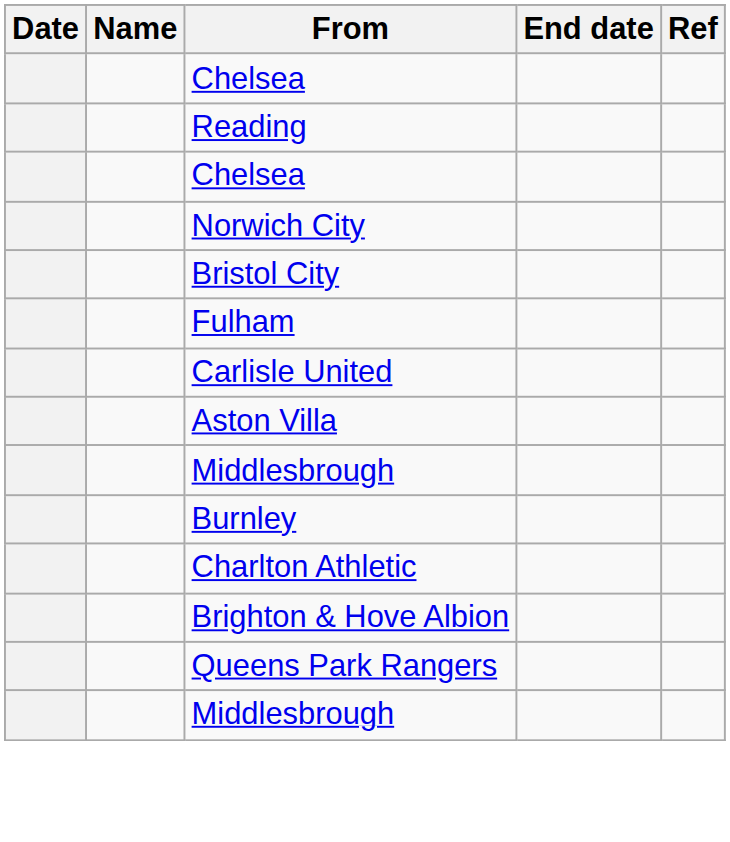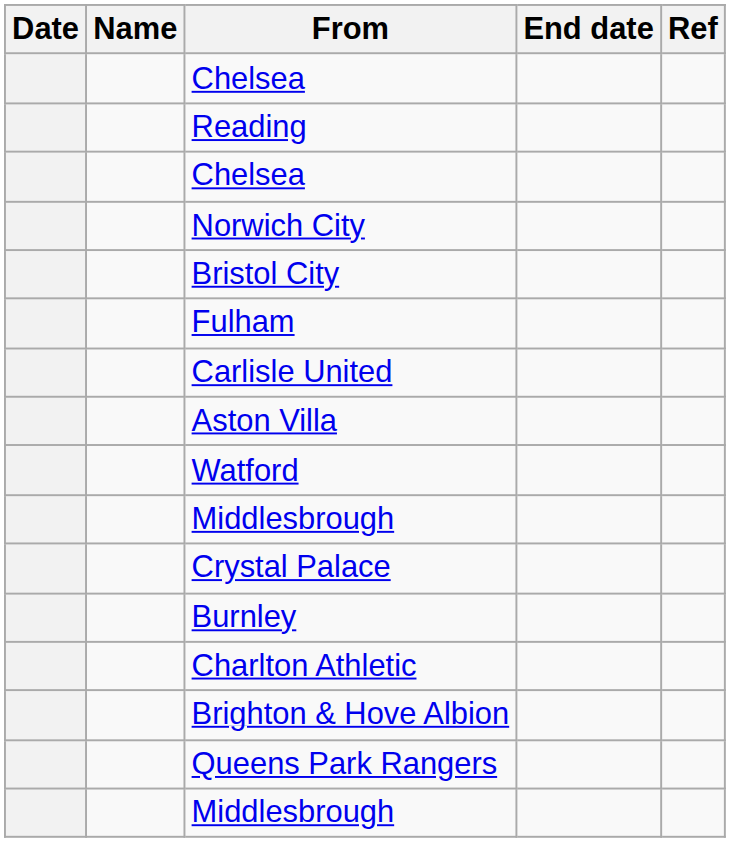 <table class="wikitable sortable plainrowheaders">
 <tr>
 <th scope=col>Date</th>
 <th scope=col>Name</th>
 <th scope=col>From</th>
 <th scope=col>End date</th>
 <th scope=col class=unsortable>Ref</th>
 </tr>
 <tr>
 <th scope=row></th>
 <td></td>
 <td><a href='#'>Chelsea</a></td>
 <td></td>
 <td style="text-align:center;"></td>
 </tr>
 <tr>
 <th scope=row></th>
 <td></td>
 <td><a href='#'>Reading</a></td>
 <td></td>
 <td style="text-align:center;"></td>
 </tr>
 <tr>
 <th scope=row></th>
 <td></td>
 <td><a href='#'>Chelsea</a></td>
 <td></td>
 <td style="text-align:center;"></td>
 </tr>
 <tr>
 <th scope=row></th>
 <td></td>
 <td><a href='#'>Norwich City</a></td>
 <td></td>
 <td style="text-align:center;"></td>
 </tr>
 <tr>
 <th scope=row></th>
 <td></td>
 <td><a href='#'>Bristol City</a></td>
 <td></td>
 <td style="text-align:center;"></td>
 </tr>
 <tr>
 <th scope=row></th>
 <td></td>
 <td><a href='#'>Fulham</a></td>
 <td></td>
 <td style="text-align:center;"></td>
 </tr>
 <tr>
 <th scope=row></th>
 <td></td>
 <td><a href='#'>Carlisle United</a></td>
 <td></td>
 <td style="text-align:center;"></td>
 </tr>
 <tr>
 <th scope=row></th>
 <td></td>
 <td><a href='#'>Aston Villa</a></td>
 <td></td>
 <td style="text-align:center;"></td>
 </tr>
 <tr>
 <th scope=row></th>
 <td></td>
+<td><a href='#'>Watford</a></td>
+<td></td>
+<td style="text-align:center;"></td>
+</tr>
+<tr>
+<th scope=row></th>
+<td></td>
 <td><a href='#'>Middlesbrough</a></td>
+<td></td>
+<td style="text-align:center;"></td>
+</tr>
+<tr>
+<th scope=row></th>
+<td></td>
+<td><a href='#'>Crystal Palace</a></td>
 <td></td>
 <td style="text-align:center;"></td>
 </tr>
 <tr>
 <th scope=row></th>
 <td></td>
 <td><a href='#'>Burnley</a></td>
 <td></td>
 <td style="text-align:center;"></td>
 </tr>
 <tr>
 <th scope=row></th>
 <td></td>
 <td><a href='#'>Charlton Athletic</a></td>
 <td></td>
 <td style="text-align:center;"></td>
 </tr>
 <tr>
 <th scope=row></th>
 <td></td>
 <td><a href='#'>Brighton & Hove Albion</a></td>
 <td></td>
 <td style="text-align:center;"></td>
 </tr>
 <tr>
 <th scope=row></th>
 <td></td>
 <td><a href='#'>Queens Park Rangers</a></td>
 <td></td>
 <td style="text-align:center;"></td>
 </tr>
 <tr>
 <th scope=row></th>
 <td></td>
 <td><a href='#'>Middlesbrough</a></td>
 <td></td>
 <td style="text-align:center;"></td>
 </tr>
 </table>
